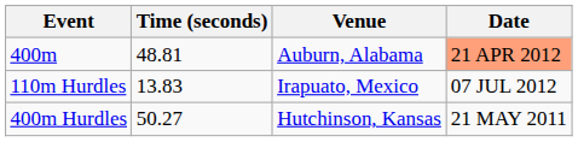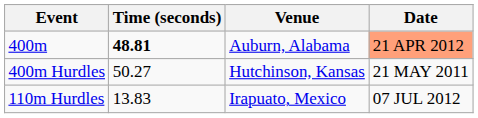 <table class=wikitable>
 <tr>
 <th>Event</th>
 <th>Time (seconds)</th>
 <th>Venue</th>
 <th>Date</th>
 </tr>
 <tr>
 <td><a href='#'>400m</a></td>
-<td>48.81</td>
+<td><strong>48.81</strong></td>
 <td><a href='#'>Auburn, Alabama</a></td>
 <td style="background: lightsalmon;">21 APR 2012</td>
+</tr>
+<tr>
+<td><a href='#'>400m Hurdles</a></td>
+<td>50.27</td>
+<td><a href='#'>Hutchinson, Kansas</a></td>
+<td>21 MAY 2011</td>
 </tr>
 <tr>
 <td><a href='#'>110m Hurdles</a></td>
 <td>13.83</td>
 <td><a href='#'>Irapuato, Mexico</a></td>
 <td>07 JUL 2012</td>
 </tr>
-<tr>
-<td><a href='#'>400m Hurdles</a></td>
-<td>50.27</td>
-<td><a href='#'>Hutchinson, Kansas</a></td>
-<td>21 MAY 2011</td>
-</tr>
 </table>
